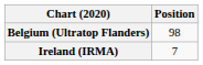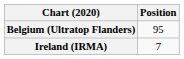 <table class="wikitable sortable plainrowheaders" style="text-align:center">
 <tr>
 <th scope="col">Chart (2020)</th>
 <th scope="col">Position</th>
 </tr>
 <tr>
 <th scope="row">Belgium (Ultratop Flanders)</th>
-<td>98</td>
+<td>95</td>
 </tr>
 <tr>
 <th scope="row">Ireland (IRMA)</th>
 <td>7</td>
 </tr>
 </table>
